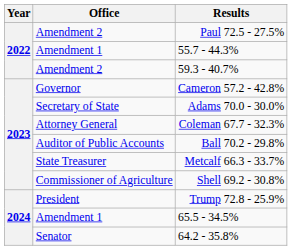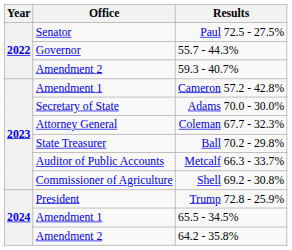 <table class=wikitable>
 <tr>
 <th>Year</th>
 <th>Office</th>
 <th>Results</th>
 </tr>
 <tr>
 <th rowspan=3><a href='#'>2022</a></th>
-<td><a href='#'>Amendment 2</a></td>
+<td><a href='#'>Senator</a></td>
 <td align="right" ><a href='#'>Paul</a> 72.5 - 27.5%</td>
 </tr>
 <tr>
-<td><a href='#'>Amendment 1</a></td>
+<td><a href='#'>Governor</a></td>
 <td> 55.7 - 44.3%</td>
 </tr>
 <tr>
 <td><a href='#'>Amendment 2</a></td>
 <td> 59.3 - 40.7%</td>
 </tr>
 <tr>
 <th rowspan=6><a href='#'>2023</a></th>
-<td><a href='#'>Governor</a></td>
+<td><a href='#'>Amendment 1</a></td>
 <td align="right" ><a href='#'>Cameron</a> 57.2 - 42.8%</td>
 </tr>
 <tr>
 <td><a href='#'>Secretary of State</a></td>
 <td align="right" ><a href='#'>Adams</a> 70.0 - 30.0%</td>
 </tr>
 <tr>
 <td><a href='#'>Attorney General</a></td>
 <td align="right" ><a href='#'>Coleman</a> 67.7 - 32.3%</td>
 </tr>
 <tr>
-<td><a href='#'>Auditor of Public Accounts</a></td>
+<td><a href='#'>State Treasurer</a></td>
 <td align="right" ><a href='#'>Ball</a> 70.2 - 29.8%</td>
 </tr>
 <tr>
-<td><a href='#'>State Treasurer</a></td>
+<td><a href='#'>Auditor of Public Accounts</a></td>
 <td align="right" ><a href='#'>Metcalf</a> 66.3 - 33.7%</td>
 </tr>
 <tr>
 <td><a href='#'>Commissioner of Agriculture</a></td>
 <td align="right" ><a href='#'>Shell</a> 69.2 - 30.8%</td>
 </tr>
 <tr>
 <th rowspan=3><a href='#'>2024</a></th>
 <td><a href='#'>President</a></td>
 <td align="right" ><a href='#'>Trump</a> 72.8 - 25.9%</td>
 </tr>
 <tr>
 <td><a href='#'>Amendment 1</a></td>
 <td> 65.5 - 34.5%</td>
 </tr>
 <tr>
-<td><a href='#'>Senator</a></td>
+<td><a href='#'>Amendment 2</a></td>
 <td> 64.2 - 35.8%</td>
 </tr>
 </table>
